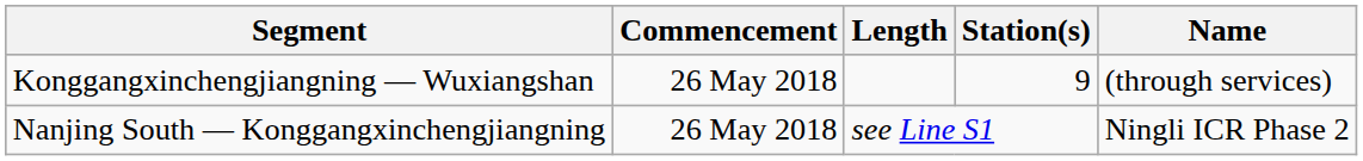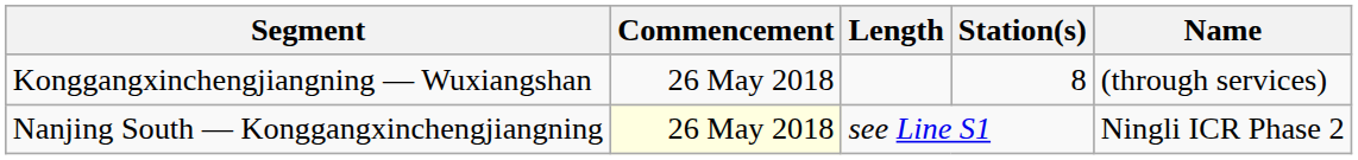 <table class="wikitable" style="border-collapse: collapse; text-align: right;">
 <tr>
 <th>Segment</th>
 <th>Commencement</th>
 <th>Length</th>
 <th>Station(s)</th>
 <th>Name</th>
 </tr>
 <tr>
 <td style="text-align: left;">Konggangxinchengjiangning — Wuxiangshan</td>
 <td>26 May 2018</td>
 <td></td>
-<td>9</td>
+<td>8</td>
 <td style="text-align: left;">(through services)</td>
 </tr>
 <tr>
 <td style="text-align: left;">Nanjing South — Konggangxinchengjiangning</td>
-<td>26 May 2018</td>
+<td style="background: lightyellow;">26 May 2018</td>
 <td colspan="2" style="text-align: left;"><em>see <a href='#'>Line S1</a></em></td>
 <td style="text-align: left;">Ningli ICR Phase 2</td>
 </tr>
 </table>
